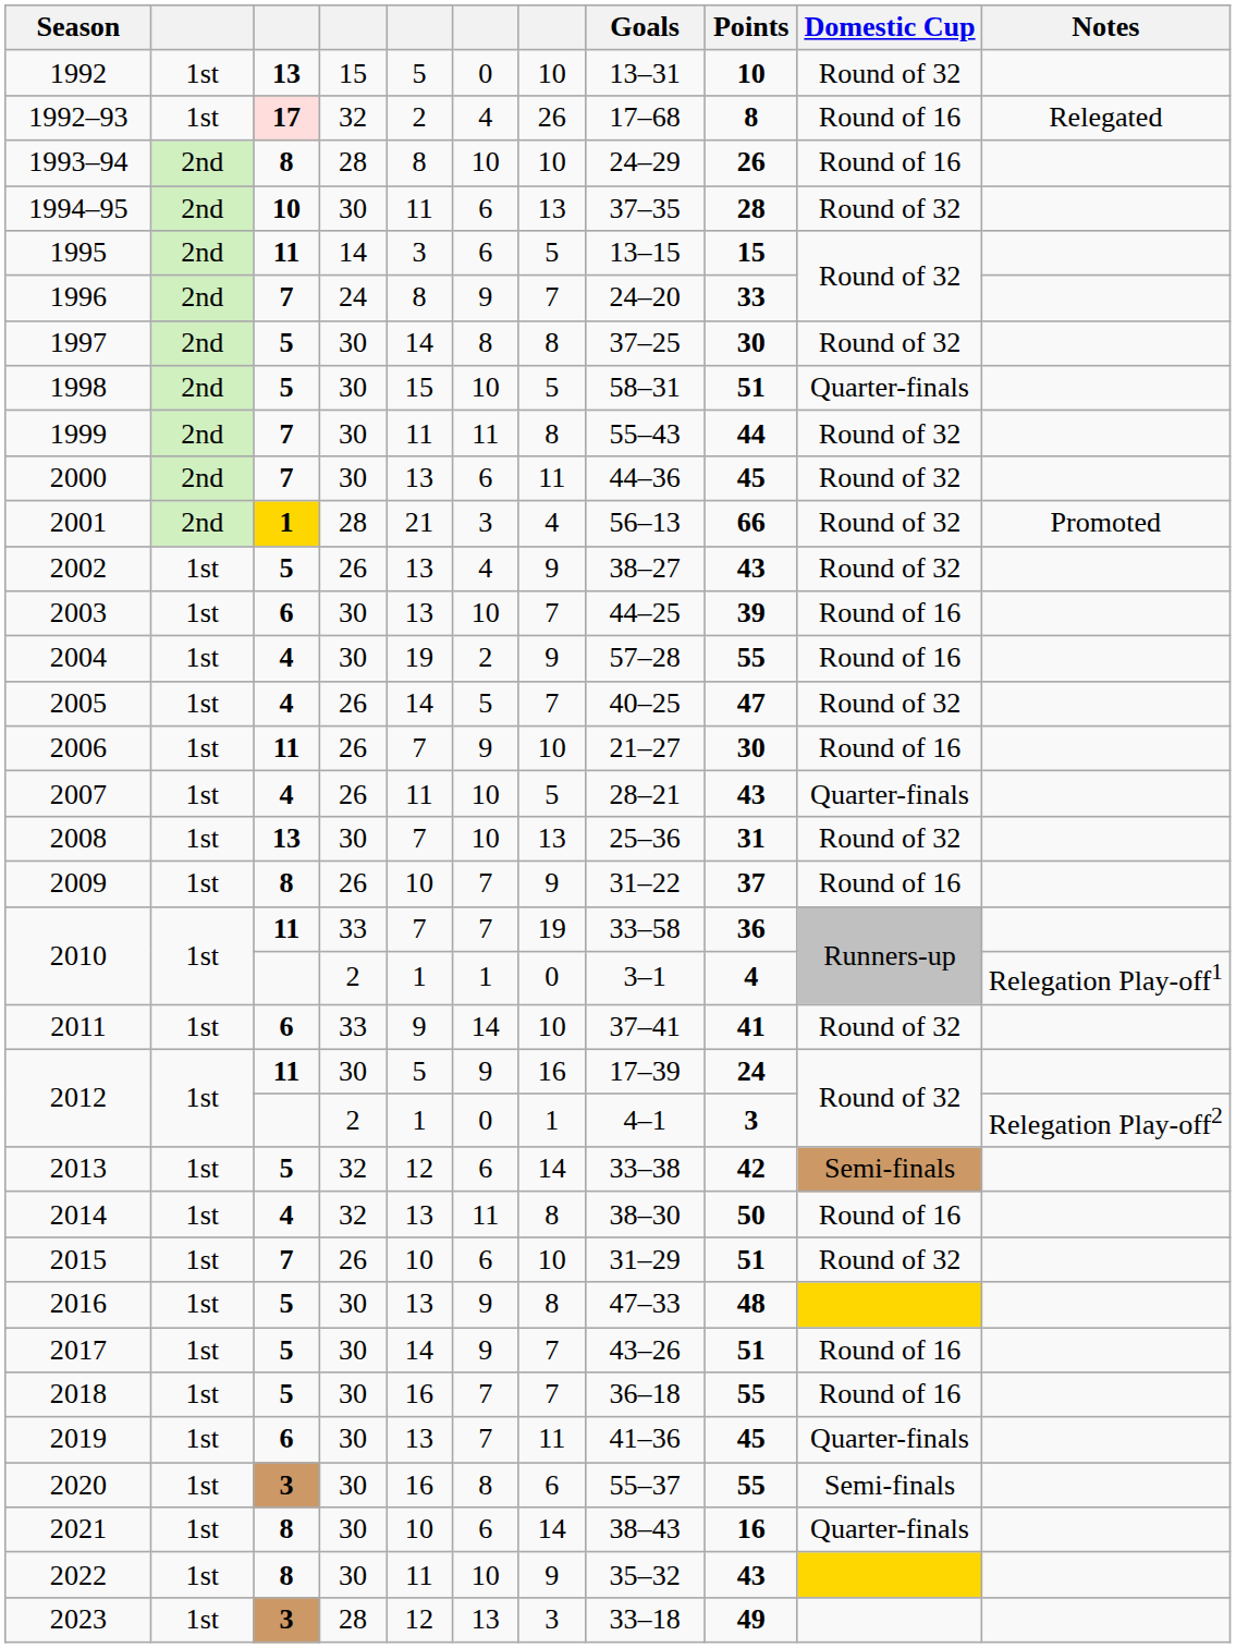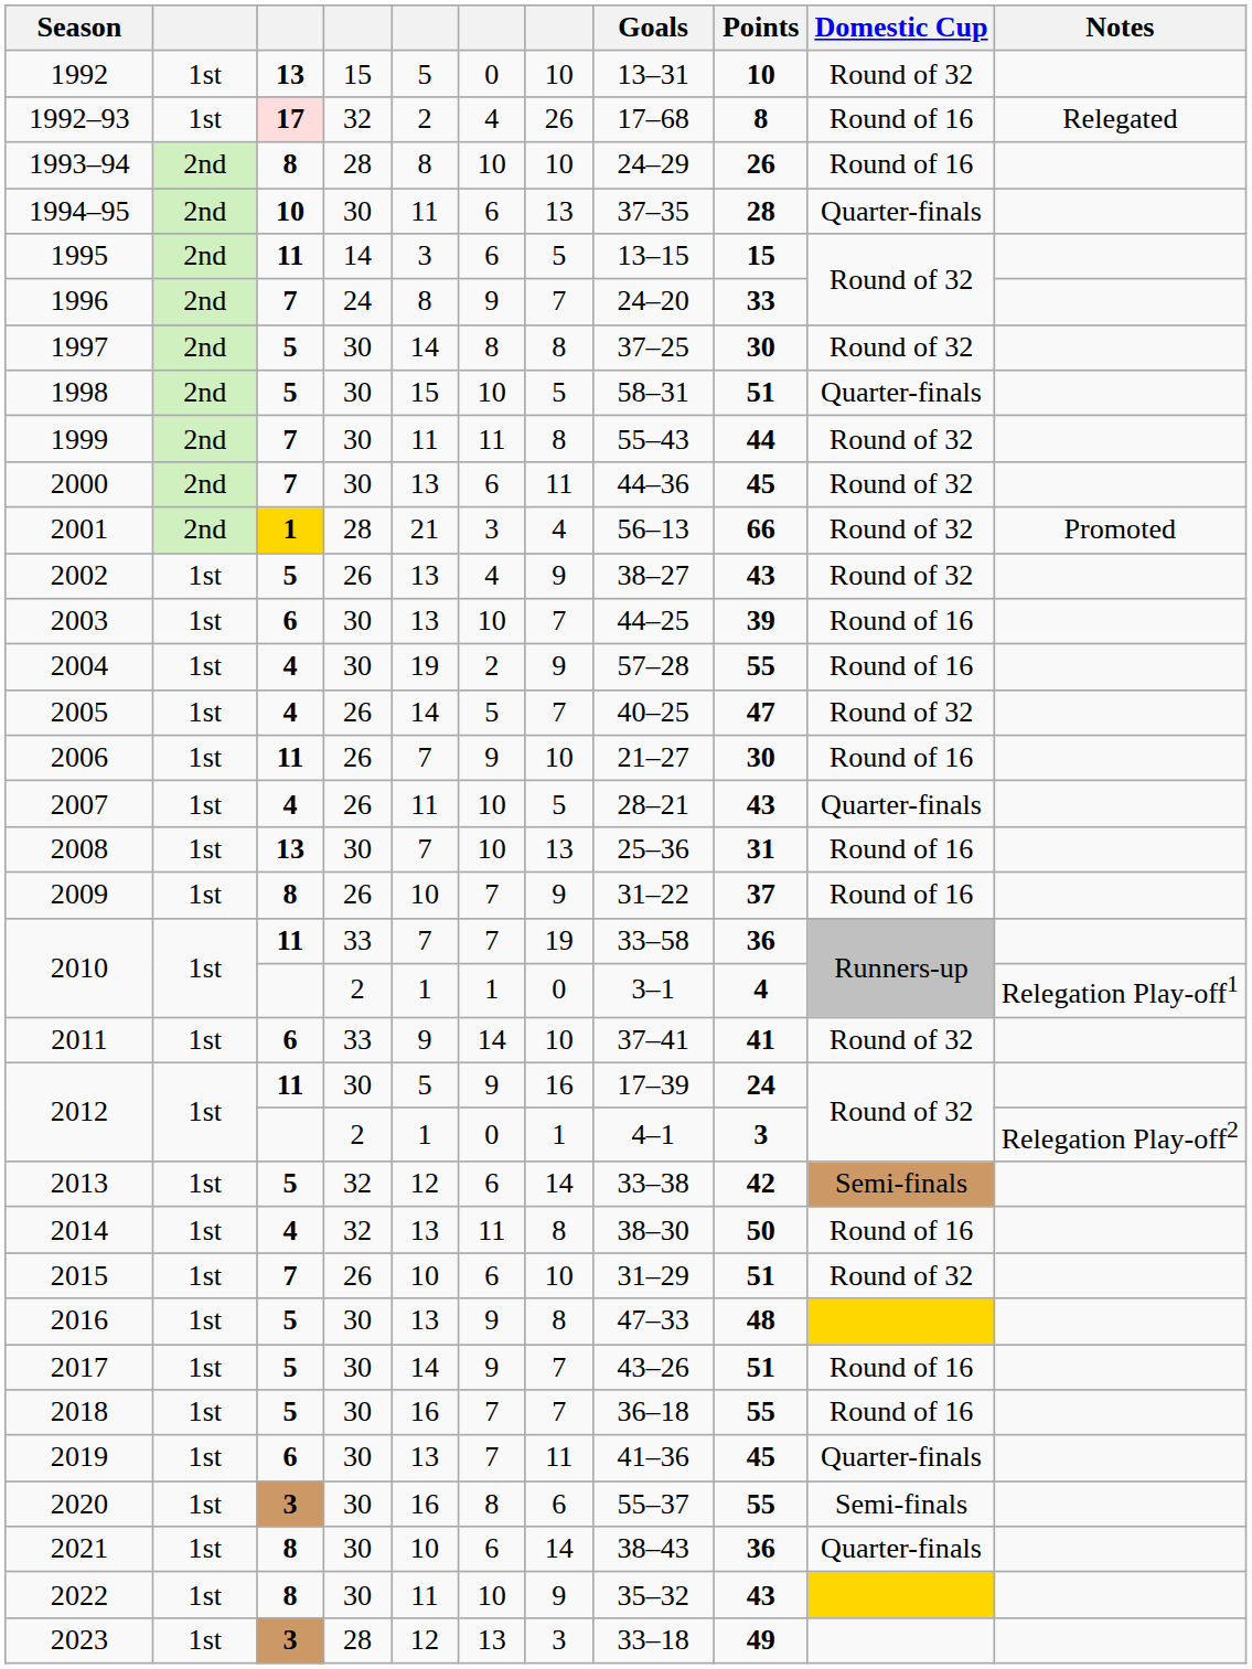 <table class="wikitable" style="text-align: center;">
 <tr>
 <th width=75>Season</th>
 <th width=50></th>
 <th width=30></th>
 <th width=30></th>
 <th width=30></th>
 <th width=30></th>
 <th width=30></th>
 <th width=60>Goals</th>
 <th width=45>Points</th>
 <th><a href='#'>Domestic Cup</a></th>
 <th>Notes</th>
 </tr>
 <tr>
 <td>1992</td>
 <td>1st</td>
 <td><strong>13</strong></td>
 <td>15</td>
 <td>5</td>
 <td>0</td>
 <td>10</td>
 <td>13–31</td>
 <td><strong>10</strong></td>
 <td>Round of 32</td>
 <td></td>
 </tr>
 <tr>
 <td>1992–93</td>
 <td>1st</td>
 <td style="background:#fdd"><strong>17</strong></td>
 <td>32</td>
 <td>2</td>
 <td>4</td>
 <td>26</td>
 <td>17–68</td>
 <td><strong>8</strong></td>
 <td>Round of 16</td>
 <td>Relegated</td>
 </tr>
 <tr>
 <td>1993–94</td>
 <td style="background:#D0F0C0">2nd</td>
 <td><strong>8</strong></td>
 <td>28</td>
 <td>8</td>
 <td>10</td>
 <td>10</td>
 <td>24–29</td>
 <td><strong>26</strong></td>
 <td>Round of 16</td>
 <td></td>
 </tr>
 <tr>
 <td>1994–95</td>
 <td style="background:#D0F0C0">2nd</td>
 <td><strong>10</strong></td>
 <td>30</td>
 <td>11</td>
 <td>6</td>
 <td>13</td>
 <td>37–35</td>
 <td><strong>28</strong></td>
-<td>Round of 32</td>
+<td>Quarter-finals</td>
 <td></td>
 </tr>
 <tr>
 <td>1995</td>
 <td style="background:#D0F0C0">2nd</td>
 <td><strong>11</strong></td>
 <td>14</td>
 <td>3</td>
 <td>6</td>
 <td>5</td>
 <td>13–15</td>
 <td><strong>15</strong></td>
 <td rowspan="2">Round of 32</td>
 <td></td>
 </tr>
 <tr>
 <td>1996</td>
 <td style="background:#D0F0C0">2nd</td>
 <td><strong>7</strong></td>
 <td>24</td>
 <td>8</td>
 <td>9</td>
 <td>7</td>
 <td>24–20</td>
 <td><strong>33</strong></td>
 <td></td>
 </tr>
 <tr>
 <td>1997</td>
 <td style="background:#D0F0C0">2nd</td>
 <td><strong>5</strong></td>
 <td>30</td>
 <td>14</td>
 <td>8</td>
 <td>8</td>
 <td>37–25</td>
 <td><strong>30</strong></td>
 <td>Round of 32</td>
 <td></td>
 </tr>
 <tr>
 <td>1998</td>
 <td style="background:#D0F0C0">2nd</td>
 <td><strong>5</strong></td>
 <td>30</td>
 <td>15</td>
 <td>10</td>
 <td>5</td>
 <td>58–31</td>
 <td><strong>51</strong></td>
 <td>Quarter-finals</td>
 <td></td>
 </tr>
 <tr>
 <td>1999</td>
 <td style="background:#D0F0C0">2nd</td>
 <td><strong>7</strong></td>
 <td>30</td>
 <td>11</td>
 <td>11</td>
 <td>8</td>
 <td>55–43</td>
 <td><strong>44</strong></td>
 <td>Round of 32</td>
 <td></td>
 </tr>
 <tr>
 <td>2000</td>
 <td style="background:#D0F0C0">2nd</td>
 <td><strong>7</strong></td>
 <td>30</td>
 <td>13</td>
 <td>6</td>
 <td>11</td>
 <td>44–36</td>
 <td><strong>45</strong></td>
 <td>Round of 32</td>
 <td></td>
 </tr>
 <tr>
 <td>2001</td>
 <td style="background:#D0F0C0">2nd</td>
 <td style="background:gold"><strong>1</strong></td>
 <td>28</td>
 <td>21</td>
 <td>3</td>
 <td>4</td>
 <td>56–13</td>
 <td><strong>66</strong></td>
 <td>Round of 32</td>
 <td>Promoted</td>
 </tr>
 <tr>
 <td>2002</td>
 <td>1st</td>
 <td><strong>5</strong></td>
 <td>26</td>
 <td>13</td>
 <td>4</td>
 <td>9</td>
 <td>38–27</td>
 <td><strong>43</strong></td>
 <td>Round of 32</td>
 <td></td>
 </tr>
 <tr>
 <td>2003</td>
 <td>1st</td>
 <td><strong>6</strong></td>
 <td>30</td>
 <td>13</td>
 <td>10</td>
 <td>7</td>
 <td>44–25</td>
 <td><strong>39</strong></td>
 <td>Round of 16</td>
 <td></td>
 </tr>
 <tr>
 <td>2004</td>
 <td>1st</td>
 <td><strong>4</strong></td>
 <td>30</td>
 <td>19</td>
 <td>2</td>
 <td>9</td>
 <td>57–28</td>
 <td><strong>55</strong></td>
 <td>Round of 16</td>
 <td></td>
 </tr>
 <tr>
 <td>2005</td>
 <td>1st</td>
 <td><strong>4</strong></td>
 <td>26</td>
 <td>14</td>
 <td>5</td>
 <td>7</td>
 <td>40–25</td>
 <td><strong>47</strong></td>
 <td>Round of 32</td>
 <td></td>
 </tr>
 <tr>
 <td>2006</td>
 <td>1st</td>
 <td><strong>11</strong></td>
 <td>26</td>
 <td>7</td>
 <td>9</td>
 <td>10</td>
 <td>21–27</td>
 <td><strong>30</strong></td>
 <td>Round of 16</td>
 <td></td>
 </tr>
 <tr>
 <td>2007</td>
 <td>1st</td>
 <td><strong>4</strong></td>
 <td>26</td>
 <td>11</td>
 <td>10</td>
 <td>5</td>
 <td>28–21</td>
 <td><strong>43</strong></td>
 <td>Quarter-finals</td>
 <td></td>
 </tr>
 <tr>
 <td>2008</td>
 <td>1st</td>
 <td><strong>13</strong></td>
 <td>30</td>
 <td>7</td>
 <td>10</td>
 <td>13</td>
 <td>25–36</td>
 <td><strong>31</strong></td>
-<td>Round of 32</td>
+<td>Round of 16</td>
 <td></td>
 </tr>
 <tr>
 <td>2009</td>
 <td>1st</td>
 <td><strong>8</strong></td>
 <td>26</td>
 <td>10</td>
 <td>7</td>
 <td>9</td>
 <td>31–22</td>
 <td><strong>37</strong></td>
 <td>Round of 16</td>
 <td></td>
 </tr>
 <tr>
 <td rowspan="2">2010</td>
 <td rowspan="2">1st</td>
 <td><strong>11</strong></td>
 <td>33</td>
 <td>7</td>
 <td>7</td>
 <td>19</td>
 <td>33–58</td>
 <td><strong>36</strong></td>
 <td style="background:silver" rowspan="2">Runners-up</td>
 <td></td>
 </tr>
 <tr>
 <td></td>
 <td>2</td>
 <td>1</td>
 <td>1</td>
 <td>0</td>
 <td>3–1</td>
 <td><strong>4</strong></td>
 <td>Relegation Play-off<sup>1</sup></td>
 </tr>
 <tr>
 <td>2011</td>
 <td>1st</td>
 <td><strong>6</strong></td>
 <td>33</td>
 <td>9</td>
 <td>14</td>
 <td>10</td>
 <td>37–41</td>
 <td><strong>41</strong></td>
 <td>Round of 32</td>
 <td></td>
 </tr>
 <tr>
 <td rowspan="2">2012</td>
 <td rowspan="2">1st</td>
 <td><strong>11</strong></td>
 <td>30</td>
 <td>5</td>
 <td>9</td>
 <td>16</td>
 <td>17–39</td>
 <td><strong>24</strong></td>
 <td rowspan="2">Round of 32</td>
 <td></td>
 </tr>
 <tr>
 <td></td>
 <td>2</td>
 <td>1</td>
 <td>0</td>
 <td>1</td>
 <td>4–1</td>
 <td><strong>3</strong></td>
 <td>Relegation Play-off<sup>2</sup></td>
 </tr>
 <tr>
 <td>2013</td>
 <td>1st</td>
 <td><strong>5</strong></td>
 <td>32</td>
 <td>12</td>
 <td>6</td>
 <td>14</td>
 <td>33–38</td>
 <td><strong>42</strong></td>
 <td style="background:#cc9966">Semi-finals</td>
 <td></td>
 </tr>
 <tr>
 <td>2014</td>
 <td>1st</td>
 <td><strong>4</strong></td>
 <td>32</td>
 <td>13</td>
 <td>11</td>
 <td>8</td>
 <td>38–30</td>
 <td><strong>50</strong></td>
 <td>Round of 16</td>
 <td></td>
 </tr>
 <tr>
 <td>2015</td>
 <td>1st</td>
 <td><strong>7</strong></td>
 <td>26</td>
 <td>10</td>
 <td>6</td>
 <td>10</td>
 <td>31–29</td>
 <td><strong>51</strong></td>
 <td>Round of 32</td>
 <td></td>
 </tr>
 <tr>
 <td>2016</td>
 <td>1st</td>
 <td><strong>5</strong></td>
 <td>30</td>
 <td>13</td>
 <td>9</td>
 <td>8</td>
 <td>47–33</td>
 <td><strong>48</strong></td>
 <td style="background:gold;"></td>
 <td></td>
 </tr>
 <tr>
 <td>2017</td>
 <td>1st</td>
 <td><strong>5</strong></td>
 <td>30</td>
 <td>14</td>
 <td>9</td>
 <td>7</td>
 <td>43–26</td>
 <td><strong>51</strong></td>
 <td>Round of 16</td>
 <td></td>
 </tr>
 <tr>
 <td>2018</td>
 <td>1st</td>
 <td><strong>5</strong></td>
 <td>30</td>
 <td>16</td>
 <td>7</td>
 <td>7</td>
 <td>36–18</td>
 <td><strong>55</strong></td>
 <td>Round of 16</td>
 <td></td>
 </tr>
 <tr>
 <td>2019</td>
 <td>1st</td>
 <td><strong>6</strong></td>
 <td>30</td>
 <td>13</td>
 <td>7</td>
 <td>11</td>
 <td>41–36</td>
 <td><strong>45</strong></td>
 <td>Quarter-finals</td>
 <td></td>
 </tr>
 <tr>
 <td>2020</td>
 <td>1st</td>
 <td style="background:#cc9966"><strong>3</strong></td>
 <td>30</td>
 <td>16</td>
 <td>8</td>
 <td>6</td>
 <td>55–37</td>
 <td><strong>55</strong></td>
 <td>Semi-finals</td>
 <td></td>
 </tr>
 <tr>
 <td>2021</td>
 <td>1st</td>
 <td><strong>8</strong></td>
 <td>30</td>
 <td>10</td>
 <td>6</td>
 <td>14</td>
 <td>38–43</td>
-<td><strong>16</strong></td>
+<td><strong>36</strong></td>
 <td>Quarter-finals</td>
 <td></td>
 </tr>
 <tr>
 <td>2022</td>
 <td>1st</td>
 <td><strong>8</strong></td>
 <td>30</td>
 <td>11</td>
 <td>10</td>
 <td>9</td>
 <td>35–32</td>
 <td><strong>43</strong></td>
 <td style="background:gold;"></td>
 <td></td>
 </tr>
 <tr>
 <td>2023</td>
 <td>1st</td>
 <td style="background:#cc9966"><strong>3</strong></td>
 <td>28</td>
 <td>12</td>
 <td>13</td>
 <td>3</td>
 <td>33–18</td>
 <td><strong>49</strong></td>
 <td></td>
 <td></td>
 </tr>
 </table>
